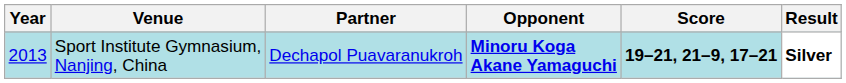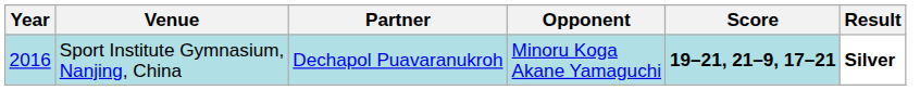 <table class="sortable wikitable" style="font-size: 90%;">
 <tr>
 <th>Year</th>
 <th>Venue</th>
 <th>Partner</th>
 <th>Opponent</th>
 <th>Score</th>
 <th>Result</th>
 </tr>
 <tr style="background:#B0E0E6">
-<td align="center"><a href='#'>2013</a></td>
+<td align="center"><a href='#'>2016</a></td>
 <td align="left">Sport Institute Gymnasium,<br><a href='#'>Nanjing</a>, China</td>
 <td align="left"> <a href='#'>Dechapol Puavaranukroh</a></td>
-<td align="left"><strong> <a href='#'>Minoru Koga</a><br> <a href='#'>Akane Yamaguchi</a></strong></td>
+<td align="left"> <a href='#'>Minoru Koga</a><br> <a href='#'>Akane Yamaguchi</a></td>
 <td align="left"><strong>19–21, 21–9, 17–21</strong></td>
 <td style="text-align:left; background:white"> <strong>Silver</strong></td>
 </tr>
 </table>
